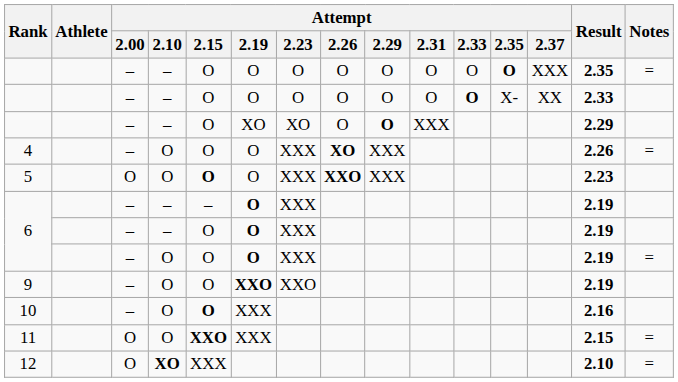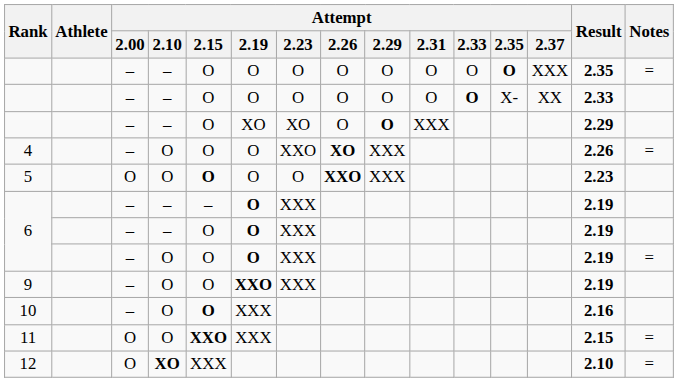 <table class="wikitable sortable" style="text-align:center">
 <tr>
 <th rowspan=2 width=40>Rank</th>
 <th rowspan=2 width=250>Athlete</th>
 <th colspan="11">Attempt</th>
 <th rowspan=2 width=55>Result</th>
 <th rowspan=2 width=50>Notes</th>
 </tr>
 <tr>
 <th width=30>2.00</th>
 <th width=30>2.10</th>
 <th width=30>2.15</th>
 <th width=30>2.19</th>
 <th width=30>2.23</th>
 <th width=30>2.26</th>
 <th width=30>2.29</th>
 <th width=30>2.31</th>
 <th>2.33</th>
 <th>2.35</th>
 <th>2.37</th>
 </tr>
 <tr>
 <td></td>
 <td align="left"></td>
 <td>–</td>
 <td>–</td>
 <td>O</td>
 <td>O</td>
 <td>O</td>
 <td>O</td>
 <td>O</td>
 <td>O</td>
 <td>O</td>
 <td><strong>O</strong></td>
 <td>XXX</td>
 <td><strong>2.35</strong></td>
 <td>=</td>
 </tr>
 <tr>
 <td></td>
 <td align="left"></td>
 <td>–</td>
 <td>–</td>
 <td>O</td>
 <td>O</td>
 <td>O</td>
 <td>O</td>
 <td>O</td>
 <td>O</td>
 <td><strong>O</strong></td>
 <td>X-</td>
 <td>XX</td>
 <td><strong>2.33</strong></td>
 <td></td>
 </tr>
 <tr>
 <td></td>
 <td align="left"></td>
 <td>–</td>
 <td>–</td>
 <td>O</td>
 <td>XO</td>
 <td>XO</td>
 <td>O</td>
 <td><strong>O</strong></td>
 <td>XXX</td>
 <td></td>
 <td></td>
 <td></td>
 <td><strong>2.29</strong></td>
 <td></td>
 </tr>
 <tr>
 <td>4</td>
 <td align="left"></td>
 <td>–</td>
 <td>O</td>
 <td>O</td>
 <td>O</td>
-<td>XXX</td>
+<td>XXO</td>
 <td><strong>XO</strong></td>
 <td>XXX</td>
 <td></td>
 <td></td>
 <td></td>
 <td></td>
 <td><strong>2.26</strong></td>
 <td>=</td>
 </tr>
 <tr>
 <td>5</td>
 <td align="left"></td>
 <td>O</td>
 <td>O</td>
 <td><strong>O</strong></td>
 <td>O</td>
-<td>XXX</td>
+<td>O</td>
 <td><strong>XXO</strong></td>
 <td>XXX</td>
 <td></td>
 <td></td>
 <td></td>
 <td></td>
 <td><strong>2.23</strong></td>
 <td></td>
 </tr>
 <tr>
 <td rowspan="3">6</td>
 <td align="left"></td>
 <td>–</td>
 <td>–</td>
 <td>–</td>
 <td><strong>O</strong></td>
 <td>XXX</td>
 <td></td>
 <td></td>
 <td></td>
 <td></td>
 <td></td>
 <td></td>
 <td><strong>2.19</strong></td>
 <td></td>
 </tr>
 <tr>
 <td align="left"></td>
 <td>–</td>
 <td>–</td>
 <td>O</td>
 <td><strong>O</strong></td>
 <td>XXX</td>
 <td></td>
 <td></td>
 <td></td>
 <td></td>
 <td></td>
 <td></td>
 <td><strong>2.19</strong></td>
 <td></td>
 </tr>
 <tr>
 <td align="left"></td>
 <td>–</td>
 <td>O</td>
 <td>O</td>
 <td><strong>O</strong></td>
 <td>XXX</td>
 <td></td>
 <td></td>
 <td></td>
 <td></td>
 <td></td>
 <td></td>
 <td><strong>2.19</strong></td>
 <td>=</td>
 </tr>
 <tr>
 <td>9</td>
 <td align="left"></td>
 <td>–</td>
 <td>O</td>
 <td>O</td>
 <td><strong>XXO</strong></td>
-<td>XXO</td>
+<td>XXX</td>
 <td></td>
 <td></td>
 <td></td>
 <td></td>
 <td></td>
 <td></td>
 <td><strong>2.19</strong></td>
 <td></td>
 </tr>
 <tr>
 <td>10</td>
 <td align="left"></td>
 <td>–</td>
 <td>O</td>
 <td><strong>O</strong></td>
 <td>XXX</td>
 <td></td>
 <td></td>
 <td></td>
 <td></td>
 <td></td>
 <td></td>
 <td></td>
 <td><strong>2.16</strong></td>
 <td></td>
 </tr>
 <tr>
 <td>11</td>
 <td align="left"></td>
 <td>O</td>
 <td>O</td>
 <td><strong>XXO</strong></td>
 <td>XXX</td>
 <td></td>
 <td></td>
 <td></td>
 <td></td>
 <td></td>
 <td></td>
 <td></td>
 <td><strong>2.15</strong></td>
 <td>=</td>
 </tr>
 <tr>
 <td>12</td>
 <td align="left"></td>
 <td>O</td>
 <td><strong>XO</strong></td>
 <td>XXX</td>
 <td></td>
 <td></td>
 <td></td>
 <td></td>
 <td></td>
 <td></td>
 <td></td>
 <td></td>
 <td><strong>2.10</strong></td>
 <td>=</td>
 </tr>
 </table>
